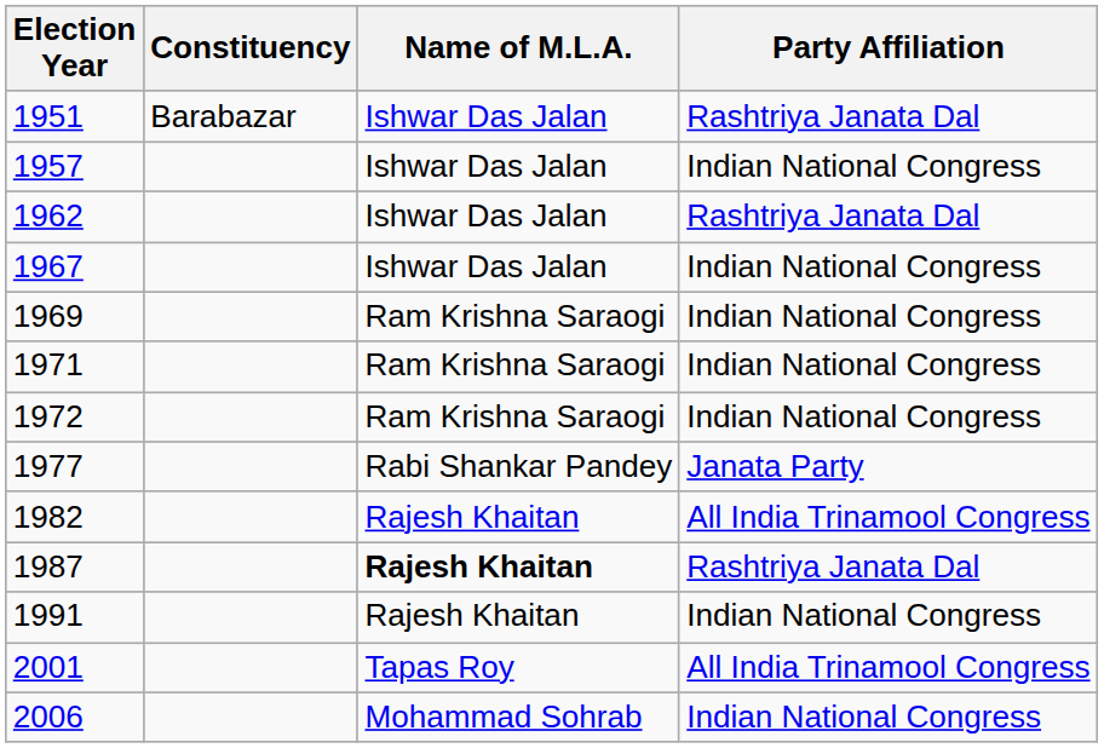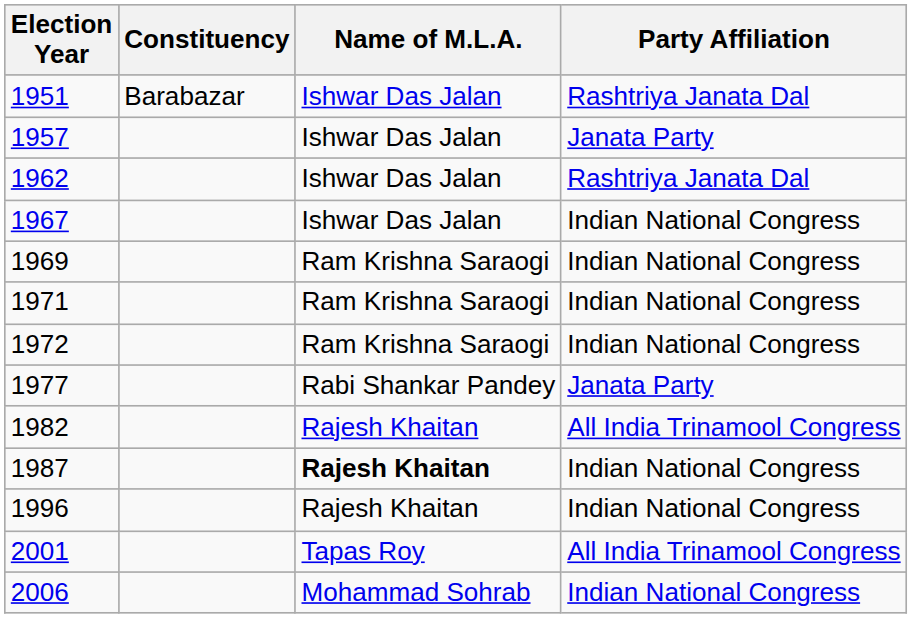 <table class="wikitable sortable"ìÍĦĤĠčw>
 <tr>
 <th>Election<br> Year</th>
 <th>Constituency</th>
 <th>Name of M.L.A.</th>
 <th>Party Affiliation</th>
 </tr>
 <tr>
 <td><a href='#'>1951</a></td>
 <td>Barabazar</td>
 <td><a href='#'>Ishwar Das Jalan</a></td>
 <td><a href='#'>Rashtriya Janata Dal</a></td>
 </tr>
 <tr>
 <td><a href='#'>1957</a></td>
 <td></td>
 <td>Ishwar Das Jalan</td>
-<td>Indian National Congress</td>
+<td><a href='#'>Janata Party</a></td>
 </tr>
 <tr>
 <td><a href='#'>1962</a></td>
 <td></td>
 <td>Ishwar Das Jalan</td>
 <td><a href='#'>Rashtriya Janata Dal</a></td>
 </tr>
 <tr>
 <td><a href='#'>1967</a></td>
 <td></td>
 <td>Ishwar Das Jalan</td>
 <td>Indian National Congress</td>
 </tr>
 <tr>
 <td>1969</td>
 <td></td>
 <td>Ram Krishna Saraogi</td>
 <td>Indian National Congress</td>
 </tr>
 <tr>
 <td>1971</td>
 <td></td>
 <td>Ram Krishna Saraogi</td>
 <td>Indian National Congress</td>
 </tr>
 <tr>
 <td>1972</td>
 <td></td>
 <td>Ram Krishna Saraogi</td>
 <td>Indian National Congress</td>
 </tr>
 <tr>
 <td>1977</td>
 <td></td>
 <td>Rabi Shankar Pandey</td>
 <td><a href='#'>Janata Party</a></td>
 </tr>
 <tr>
 <td>1982</td>
 <td></td>
 <td><a href='#'>Rajesh Khaitan</a></td>
 <td><a href='#'>All India Trinamool Congress</a></td>
 </tr>
 <tr>
 <td>1987</td>
 <td></td>
 <td><strong>Rajesh Khaitan</strong></td>
-<td><a href='#'>Rashtriya Janata Dal</a></td>
+<td>Indian National Congress</td>
 </tr>
 <tr>
-<td>1991</td>
+<td>1996</td>
 <td></td>
 <td>Rajesh Khaitan</td>
 <td>Indian National Congress</td>
 </tr>
 <tr>
 <td><a href='#'>2001</a></td>
 <td></td>
 <td><a href='#'>Tapas Roy</a></td>
 <td><a href='#'>All India Trinamool Congress</a></td>
 </tr>
 <tr>
 <td><a href='#'>2006</a></td>
 <td></td>
 <td><a href='#'>Mohammad Sohrab</a></td>
 <td><a href='#'>Indian National Congress</a></td>
 </tr>
 </table>
